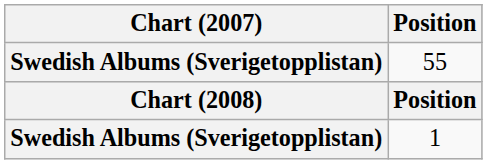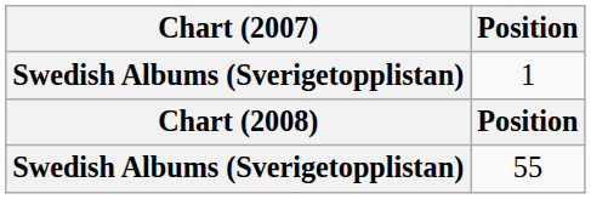 <table class="wikitable plainrowheaders" style="text-align:center">
 <tr>
 <th scope="col">Chart (2007)</th>
 <th scope="col">Position</th>
 </tr>
 <tr>
 <th scope="row">Swedish Albums (Sverigetopplistan)</th>
-<td>55</td>
+<td>1</td>
 </tr>
 <tr>
 <th scope="col">Chart (2008)</th>
 <th scope="col">Position</th>
 </tr>
 <tr>
 <th scope="row">Swedish Albums (Sverigetopplistan)</th>
-<td>1</td>
+<td>55</td>
 </tr>
 </table>
